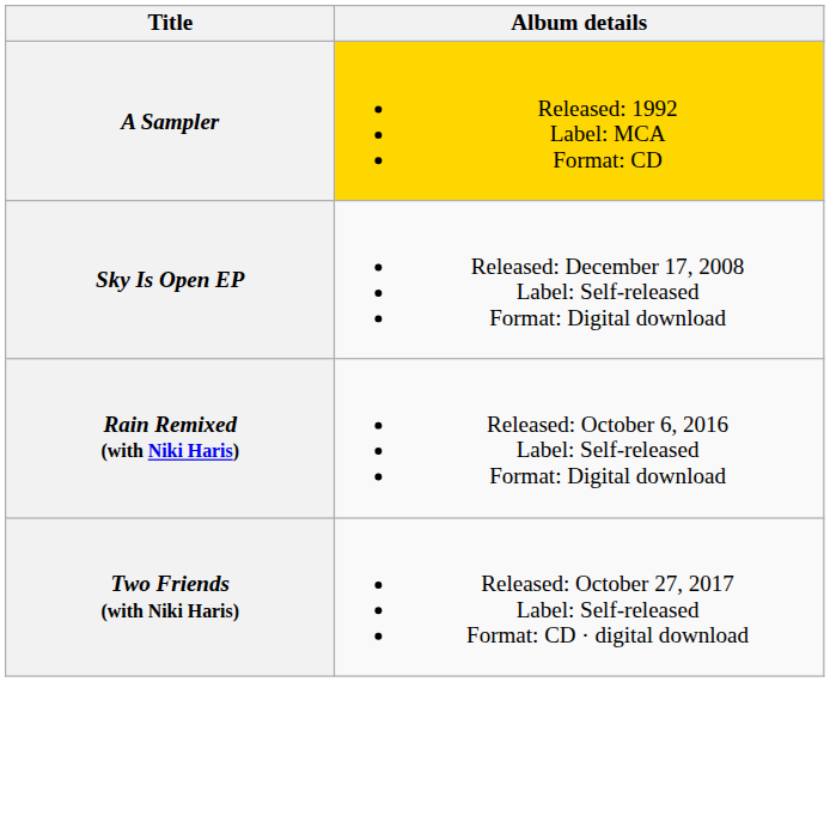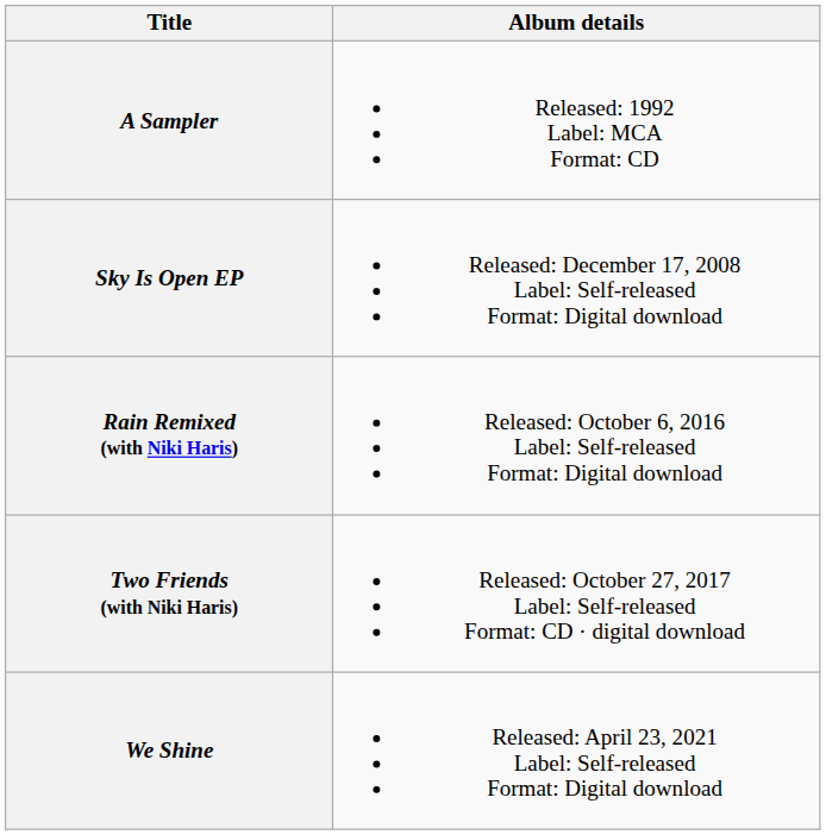 <table class="wikitable plainrowheaders" style="text-align:center;">
 <tr>
 <th scope="col" style="width:14em;">Title</th>
 <th scope="col" style="width:21em;">Album details</th>
 </tr>
 <tr>
 <th scope="row"><em>A Sampler</em></th>
-<td style="background: gold;"><br><ul><li>Released: 1992</li><li>Label: MCA</li><li>Format: CD</li></ul></td>
+<td><br><ul><li>Released: 1992</li><li>Label: MCA</li><li>Format: CD</li></ul></td>
 </tr>
 <tr>
 <th scope="row"><em>Sky Is Open EP</em></th>
 <td><br><ul><li>Released: December 17, 2008</li><li>Label: Self-released</li><li>Format: Digital download</li></ul></td>
 </tr>
 <tr>
 <th scope="row"><em>Rain Remixed</em><br><small>(with <a href='#'>Niki Haris</a>)</small></th>
 <td><br><ul><li>Released: October 6, 2016</li><li>Label: Self-released</li><li>Format: Digital download</li></ul></td>
 </tr>
 <tr>
 <th scope="row"><em>Two Friends</em><br><small>(with Niki Haris)</small></th>
 <td><br><ul><li>Released: October 27, 2017</li><li>Label: Self-released</li><li>Format: CD · digital download</li></ul></td>
 </tr>
+<tr>
+<th scope="row"><em>We Shine</em></th>
+<td><br><ul><li>Released: April 23, 2021</li><li>Label: Self-released</li><li>Format: Digital download</li></ul></td>
+</tr>
 </table>
